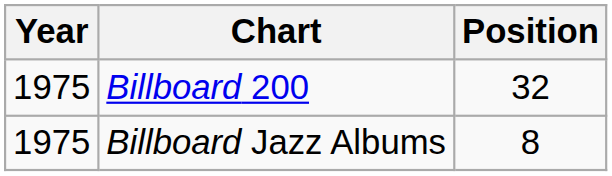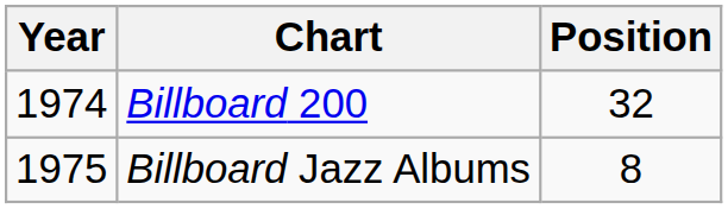 <table class="wikitable">
 <tr>
 <th>Year</th>
 <th>Chart</th>
 <th>Position</th>
 </tr>
 <tr>
-<td>1975</td>
+<td>1974</td>
 <td><a href='#'><em>Billboard</em> 200</a></td>
 <td style="text-align:center;">32</td>
 </tr>
 <tr>
 <td>1975</td>
 <td><em>Billboard</em> Jazz Albums</td>
 <td style="text-align:center;">8</td>
 </tr>
 </table>
